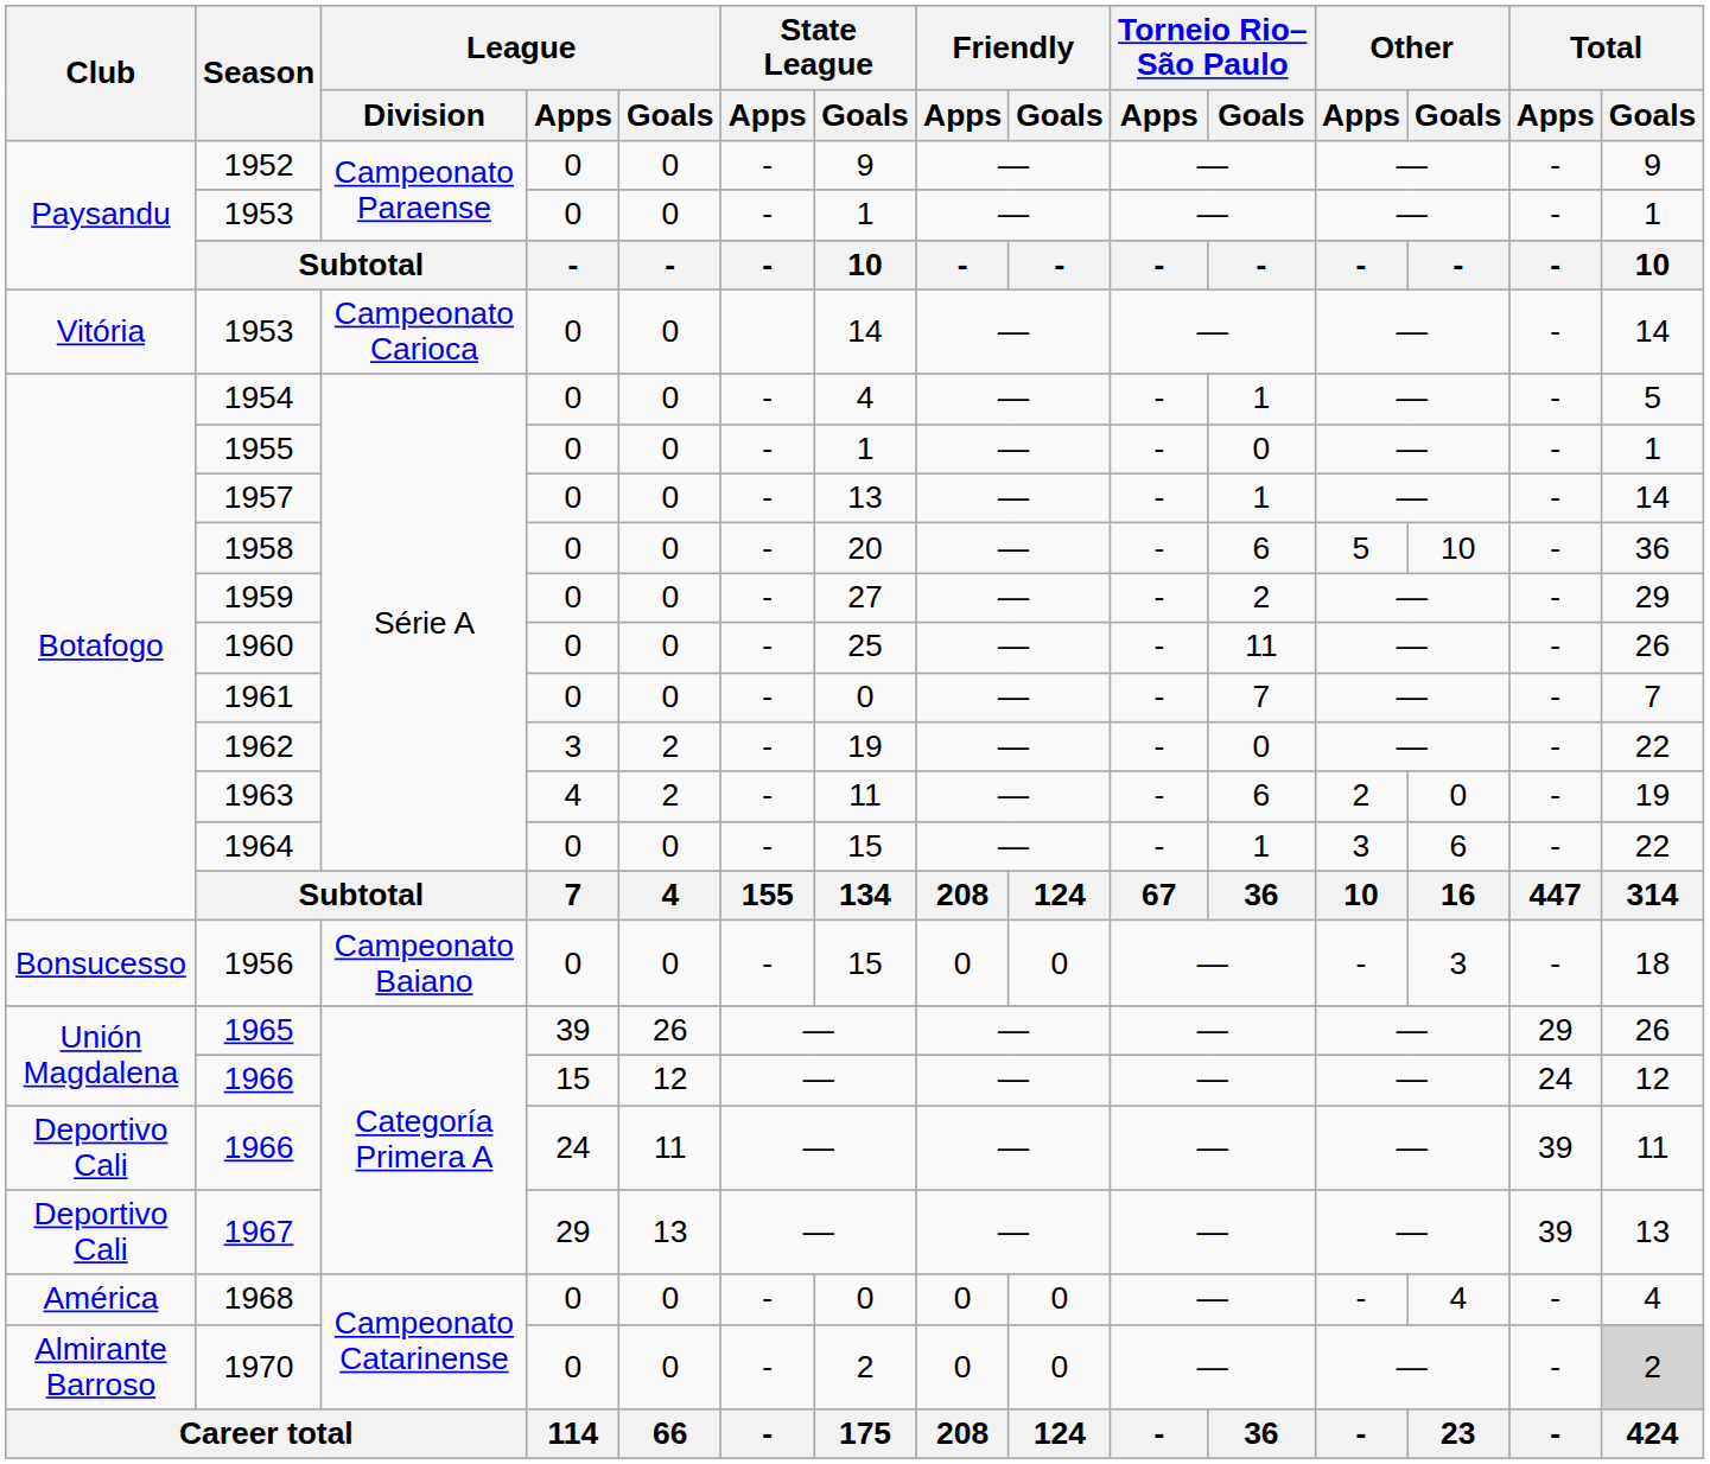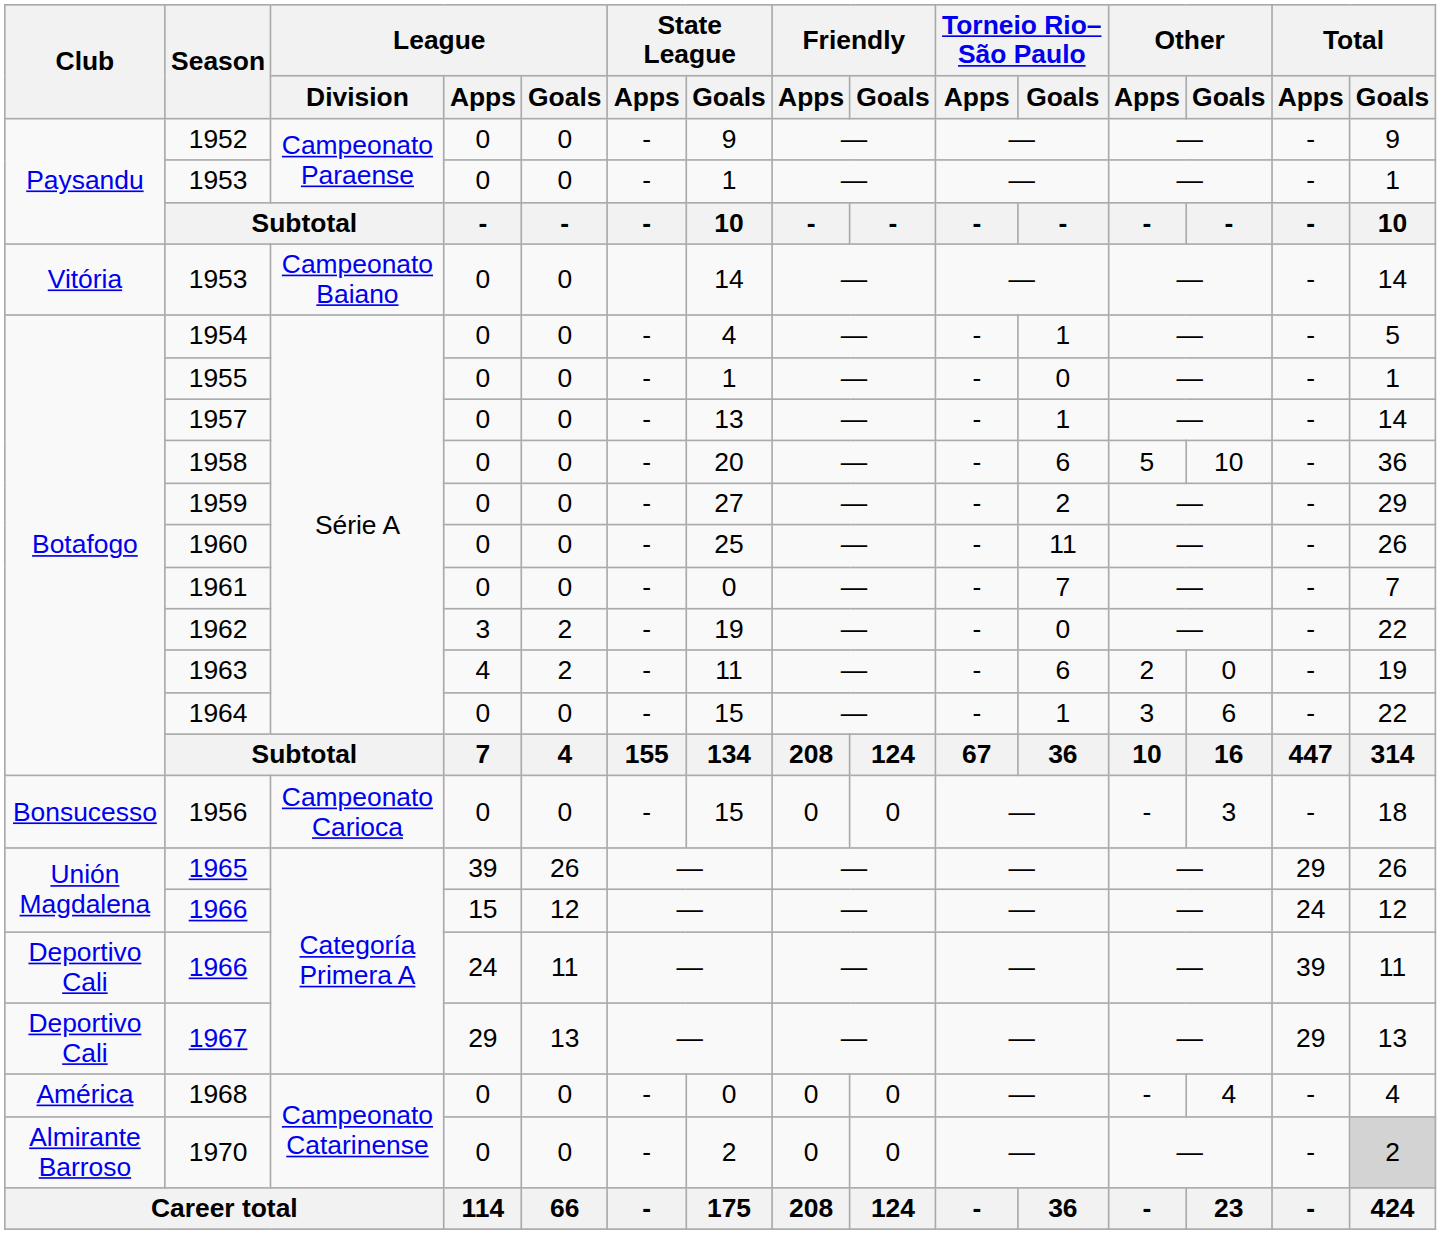 <table class="wikitable" style="text-align: center;">
 <tr>
 <th rowspan="2">Club</th>
 <th rowspan="2">Season</th>
 <th colspan="3">League</th>
 <th colspan="2">State League</th>
 <th colspan="2">Friendly</th>
 <th colspan="2"><a href='#'>Torneio Rio–São Paulo</a></th>
 <th colspan="2">Other</th>
 <th colspan="2">Total</th>
 </tr>
 <tr>
 <th>Division</th>
 <th>Apps</th>
 <th>Goals</th>
 <th>Apps</th>
 <th>Goals</th>
 <th>Apps</th>
 <th>Goals</th>
 <th>Apps</th>
 <th>Goals</th>
 <th>Apps</th>
 <th>Goals</th>
 <th>Apps</th>
 <th>Goals</th>
 </tr>
 <tr>
 <td rowspan="3" valign="center"><a href='#'>Paysandu</a></td>
 <td 1952 in Brazilian football>1952</td>
 <td rowspan="2"><a href='#'>Campeonato Paraense</a></td>
 <td>0</td>
 <td>0</td>
 <td>-</td>
 <td>9</td>
 <td colspan="2">—</td>
 <td colspan="2">—</td>
 <td colspan="2">—</td>
 <td>-</td>
 <td>9</td>
 </tr>
 <tr>
 <td 1953 in Brazilian football>1953</td>
 <td>0</td>
 <td>0</td>
 <td>-</td>
 <td>1</td>
 <td colspan="2">—</td>
 <td colspan="2">—</td>
 <td colspan="2">—</td>
 <td>-</td>
 <td>1</td>
 </tr>
 <tr>
 <th colspan="2">Subtotal</th>
 <th>-</th>
 <th>-</th>
 <th>-</th>
 <th>10</th>
 <th>-</th>
 <th>-</th>
 <th>-</th>
 <th>-</th>
 <th>-</th>
 <th>-</th>
 <th>-</th>
 <th>10</th>
 </tr>
 <tr>
 <td valign="center"><a href='#'>Vitória</a></td>
 <td 1953 in Brazilian football>1953</td>
-<td><a href='#'>Campeonato Carioca</a></td>
+<td><a href='#'>Campeonato Baiano</a></td>
 <td>0</td>
 <td>0</td>
 <td></td>
 <td>14</td>
 <td colspan="2">—</td>
 <td colspan="2">—</td>
 <td colspan="2">—</td>
 <td>-</td>
 <td>14</td>
 </tr>
 <tr>
 <td rowspan="11" valign="center"><a href='#'>Botafogo</a></td>
 <td 1954 Botafogo de Futebol e Regatas season>1954</td>
 <td rowspan="10">Série A</td>
 <td>0</td>
 <td>0</td>
 <td>-</td>
 <td>4</td>
 <td colspan="2">—</td>
 <td>-</td>
 <td>1</td>
 <td colspan="2">—</td>
 <td>-</td>
 <td>5</td>
 </tr>
 <tr>
 <td 1955 Botafogo de Futebol e Regatas season>1955</td>
 <td>0</td>
 <td>0</td>
 <td>-</td>
 <td>1</td>
 <td colspan="2">—</td>
 <td>-</td>
 <td>0</td>
 <td colspan="2">—</td>
 <td>-</td>
 <td>1</td>
 </tr>
 <tr>
 <td 1957 Botafogo de Futebol e Regatas season>1957</td>
 <td>0</td>
 <td>0</td>
 <td>-</td>
 <td>13</td>
 <td colspan="2">—</td>
 <td>-</td>
 <td>1</td>
 <td colspan="2">—</td>
 <td>-</td>
 <td>14</td>
 </tr>
 <tr>
 <td 1958 Botafogo de Futebol e Regatas season>1958</td>
 <td>0</td>
 <td>0</td>
 <td>-</td>
 <td>20</td>
 <td colspan="2">—</td>
 <td>-</td>
 <td>6</td>
 <td>5</td>
 <td>10</td>
 <td>-</td>
 <td>36</td>
 </tr>
 <tr>
 <td 1959 Botafogo de Futebol e Regatas season>1959</td>
 <td>0</td>
 <td>0</td>
 <td>-</td>
 <td>27</td>
 <td colspan="2">—</td>
 <td>-</td>
 <td>2</td>
 <td colspan="2">—</td>
 <td>-</td>
 <td>29</td>
 </tr>
 <tr>
 <td 1960 Botafogo de Futebol e Regatas season>1960</td>
 <td>0</td>
 <td>0</td>
 <td>-</td>
 <td>25</td>
 <td colspan="2">—</td>
 <td>-</td>
 <td>11</td>
 <td colspan="2">—</td>
 <td>-</td>
 <td>26</td>
 </tr>
 <tr>
 <td 1961 Botafogo de Futebol e Regatas season>1961</td>
 <td>0</td>
 <td>0</td>
 <td>-</td>
 <td>0</td>
 <td colspan="2">—</td>
 <td>-</td>
 <td>7</td>
 <td colspan="2">—</td>
 <td>-</td>
 <td>7</td>
 </tr>
 <tr>
 <td 1962 Botafogo de Futebol e Regatas season>1962</td>
 <td>3</td>
 <td>2</td>
 <td>-</td>
 <td>19</td>
 <td colspan="2">—</td>
 <td>-</td>
 <td>0</td>
 <td colspan="2">—</td>
 <td>-</td>
 <td>22</td>
 </tr>
 <tr>
 <td 1963 Botafogo de Futebol e Regatas season>1963</td>
 <td>4</td>
 <td>2</td>
 <td>-</td>
 <td>11</td>
 <td colspan="2">—</td>
 <td>-</td>
 <td>6</td>
 <td>2</td>
 <td>0</td>
 <td>-</td>
 <td>19</td>
 </tr>
 <tr>
 <td 1964 Botafogo de Futebol e Regatas season>1964</td>
 <td>0</td>
 <td>0</td>
 <td>-</td>
 <td>15</td>
 <td colspan="2">—</td>
 <td>-</td>
 <td>1</td>
 <td>3</td>
 <td>6</td>
 <td>-</td>
 <td>22</td>
 </tr>
 <tr>
 <th colspan="2">Subtotal</th>
 <th>7</th>
 <th>4</th>
 <th>155</th>
 <th>134</th>
 <th>208</th>
 <th>124</th>
 <th>67</th>
 <th>36</th>
 <th>10</th>
 <th>16</th>
 <th>447</th>
 <th>314</th>
 </tr>
 <tr>
 <td valign="center"><a href='#'>Bonsucesso</a></td>
 <td 1956 in Brazilian football>1956</td>
-<td><a href='#'>Campeonato Baiano</a></td>
+<td><a href='#'>Campeonato Carioca</a></td>
 <td>0</td>
 <td>0</td>
 <td>-</td>
 <td>15</td>
 <td>0</td>
 <td>0</td>
 <td colspan="2">—</td>
 <td>-</td>
 <td>3</td>
 <td>-</td>
 <td>18</td>
 </tr>
 <tr>
 <td rowspan="2" valign="center"><a href='#'>Unión Magdalena</a></td>
 <td><a href='#'>1965</a></td>
 <td rowspan="4"><a href='#'>Categoría Primera A</a></td>
 <td>39</td>
 <td>26</td>
 <td colspan="2">—</td>
 <td colspan="2">—</td>
 <td colspan="2">—</td>
 <td colspan="2">—</td>
 <td>29</td>
 <td>26</td>
 </tr>
 <tr>
 <td><a href='#'>1966</a></td>
 <td>15</td>
 <td>12</td>
 <td colspan="2">—</td>
 <td colspan="2">—</td>
 <td colspan="2">—</td>
 <td colspan="2">—</td>
 <td>24</td>
 <td>12</td>
 </tr>
 <tr>
 <td valign="center"><a href='#'>Deportivo Cali</a></td>
 <td><a href='#'>1966</a></td>
 <td>24</td>
 <td>11</td>
 <td colspan="2">—</td>
 <td colspan="2">—</td>
 <td colspan="2">—</td>
 <td colspan="2">—</td>
 <td>39</td>
 <td>11</td>
 </tr>
 <tr>
 <td valign="center"><a href='#'>Deportivo Cali</a></td>
 <td><a href='#'>1967</a></td>
 <td>29</td>
 <td>13</td>
 <td colspan="2">—</td>
 <td colspan="2">—</td>
 <td colspan="2">—</td>
 <td colspan="2">—</td>
-<td>39</td>
+<td>29</td>
 <td>13</td>
 </tr>
 <tr>
 <td valign="center"><a href='#'>América</a></td>
 <td 1968 in Brazilian football>1968</td>
 <td rowspan="2"><a href='#'>Campeonato Catarinense</a></td>
 <td>0</td>
 <td>0</td>
 <td>-</td>
 <td>0</td>
 <td>0</td>
 <td>0</td>
 <td colspan="2">—</td>
 <td>-</td>
 <td>4</td>
 <td>-</td>
 <td>4</td>
 </tr>
 <tr>
 <td valign="center"><a href='#'>Almirante Barroso</a></td>
 <td 1970 in Brazilian football>1970</td>
 <td>0</td>
 <td>0</td>
 <td>-</td>
 <td>2</td>
 <td>0</td>
 <td>0</td>
 <td colspan="2">—</td>
 <td colspan="2">—</td>
 <td>-</td>
 <td style="background: lightgrey;">2</td>
 </tr>
 <tr>
 <th colspan="3"><strong>Career total</strong></th>
 <th>114</th>
 <th>66</th>
 <th>-</th>
 <th>175</th>
 <th>208</th>
 <th>124</th>
 <th>-</th>
 <th>36</th>
 <th>-</th>
 <th>23</th>
 <th>-</th>
 <th>424</th>
 </tr>
 </table>
